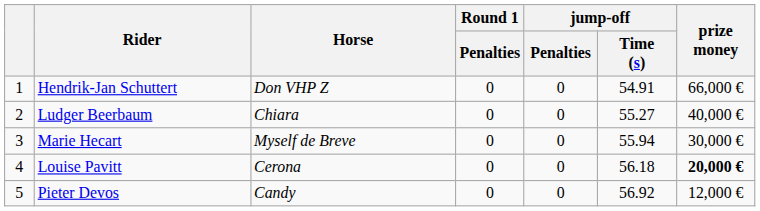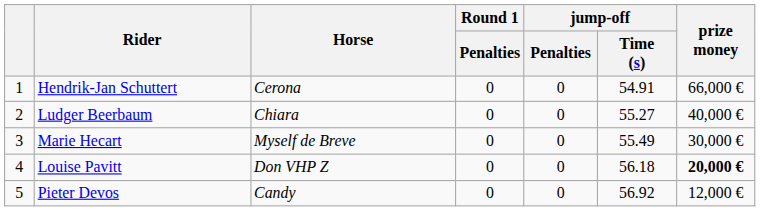 <table class="wikitable" style="font-size: 90%">
 <tr>
 <th rowspan=2 width=20></th>
 <th rowspan=2 width=190>Rider</th>
 <th rowspan=2 width=180>Horse</th>
 <th>Round 1</th>
 <th colspan=2>jump-off</th>
 <th rowspan=2 width=65>prize<br>money</th>
 </tr>
 <tr>
 <th width=50>Penalties</th>
 <th width=60>Penalties</th>
 <th width=65>Time<br>(<a href='#'>s</a>)</th>
 </tr>
 <tr>
 <td align=center>1</td>
 <td> <a href='#'>Hendrik-Jan Schuttert</a></td>
-<td><em>Don VHP Z</em></td>
+<td><em>Cerona</em></td>
 <td align=center>0</td>
 <td align=center>0</td>
 <td align=center>54.91</td>
 <td align=center>66,000 €</td>
 </tr>
 <tr>
 <td align=center>2</td>
 <td> <a href='#'>Ludger Beerbaum</a></td>
 <td><em>Chiara</em></td>
 <td align=center>0</td>
 <td align=center>0</td>
 <td align=center>55.27</td>
 <td align=center>40,000 €</td>
 </tr>
 <tr>
 <td align=center>3</td>
 <td> <a href='#'>Marie Hecart</a></td>
 <td><em>Myself de Breve</em></td>
 <td align=center>0</td>
 <td align=center>0</td>
-<td align=center>55.94</td>
+<td align=center>55.49</td>
 <td align=center>30,000 €</td>
 </tr>
 <tr>
 <td align=center>4</td>
 <td>  <a href='#'>Louise Pavitt</a></td>
-<td><em>Cerona</em></td>
+<td><em>Don VHP Z</em></td>
 <td align=center>0</td>
 <td align=center>0</td>
 <td align=center>56.18</td>
 <td align=center><strong>20,000 €</strong></td>
 </tr>
 <tr>
 <td align=center>5</td>
 <td> <a href='#'>Pieter Devos</a></td>
 <td><em>Candy</em></td>
 <td align=center>0</td>
 <td align=center>0</td>
 <td align=center>56.92</td>
 <td align=center>12,000 €</td>
 </tr>
 </table>
